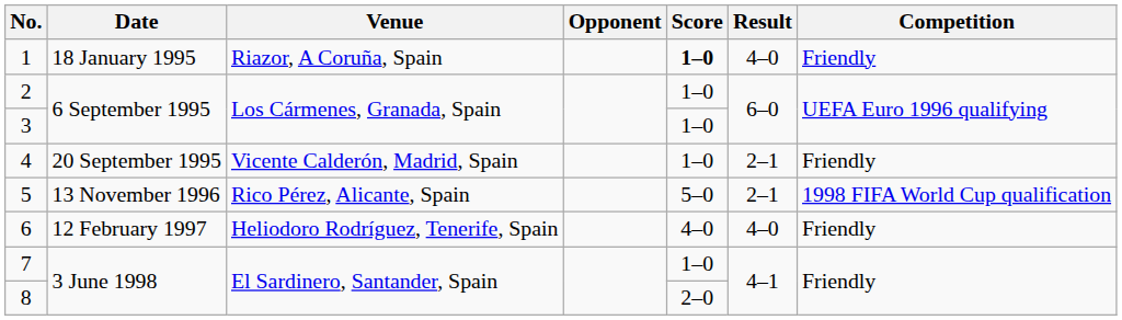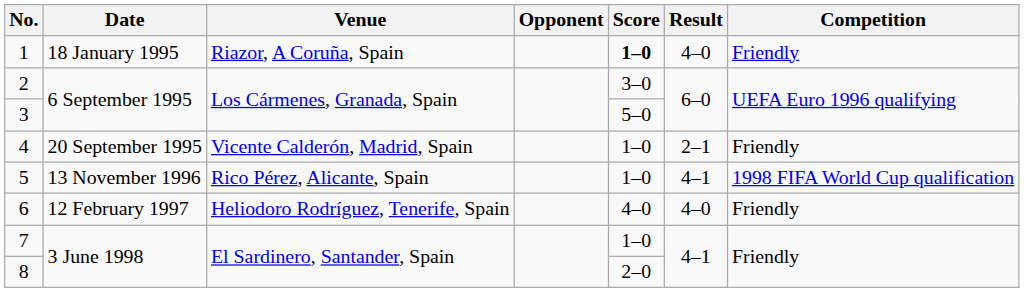 <table class="wikitable sortable">
 <tr>
 <th scope="col">No.</th>
 <th scope="col">Date</th>
 <th scope="col">Venue</th>
 <th scope="col">Opponent</th>
 <th scope="col">Score</th>
 <th scope="col">Result</th>
 <th scope="col">Competition</th>
 </tr>
 <tr>
 <td align="center">1</td>
 <td>18 January 1995</td>
 <td><a href='#'>Riazor</a>, <a href='#'>A Coruña</a>, Spain</td>
 <td></td>
 <td align="center"><strong>1–0</strong></td>
 <td align="center">4–0</td>
 <td><a href='#'>Friendly</a></td>
 </tr>
 <tr>
 <td align="center">2</td>
 <td rowspan="2">6 September 1995</td>
 <td rowspan="2"><a href='#'>Los Cármenes</a>, <a href='#'>Granada</a>, Spain</td>
 <td rowspan="2"></td>
-<td align="center">1–0</td>
+<td align="center">3–0</td>
 <td rowspan="2" style="text-align:center">6–0</td>
 <td rowspan="2"><a href='#'>UEFA Euro 1996 qualifying</a></td>
 </tr>
 <tr>
 <td align="center">3</td>
-<td align="center">1–0</td>
+<td align="center">5–0</td>
 </tr>
 <tr>
 <td align="center">4</td>
 <td>20 September 1995</td>
 <td><a href='#'>Vicente Calderón</a>, <a href='#'>Madrid</a>, Spain</td>
 <td></td>
 <td align="center">1–0</td>
 <td align="center">2–1</td>
 <td>Friendly</td>
 </tr>
 <tr>
 <td align="center">5</td>
 <td>13 November 1996</td>
 <td><a href='#'>Rico Pérez</a>, <a href='#'>Alicante</a>, Spain</td>
 <td></td>
-<td align="center">5–0</td>
-<td align="center">2–1</td>
+<td align="center">1–0</td>
+<td align="center">4–1</td>
 <td><a href='#'>1998 FIFA World Cup qualification</a></td>
 </tr>
 <tr>
 <td align="center">6</td>
 <td>12 February 1997</td>
 <td><a href='#'>Heliodoro Rodríguez</a>, <a href='#'>Tenerife</a>, Spain</td>
 <td></td>
 <td align="center">4–0</td>
 <td align="center">4–0</td>
 <td>Friendly</td>
 </tr>
 <tr>
 <td align="center">7</td>
 <td rowspan="2">3 June 1998</td>
 <td rowspan="2"><a href='#'>El Sardinero</a>, <a href='#'>Santander</a>, Spain</td>
 <td rowspan="2"></td>
 <td align="center">1–0</td>
 <td rowspan="2" style="text-align:center">4–1</td>
 <td rowspan="2">Friendly</td>
 </tr>
 <tr>
 <td align="center">8</td>
 <td align="center">2–0</td>
 </tr>
 </table>
